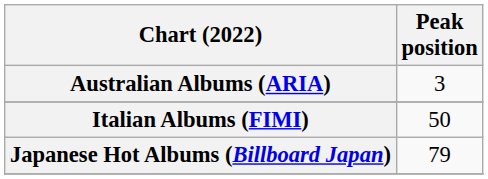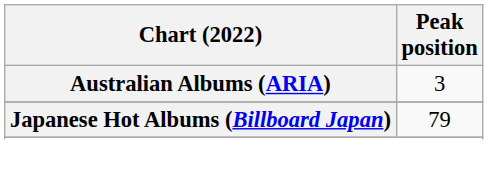 <table class="wikitable sortable plainrowheaders" style="text-align:center">
 <tr>
 <th scope="col">Chart (2022)</th>
 <th scope="col">Peak<br>position</th>
 </tr>
 <tr>
 <th scope="row">Australian Albums (<a href='#'>ARIA</a>)</th>
 <td>3</td>
 </tr>
 <tr>
 </tr>
 <tr>
 </tr>
 <tr>
 </tr>
 <tr>
 </tr>
 <tr>
 </tr>
 <tr>
 </tr>
 <tr>
-</tr>
-<tr>
-<th scope="row">Italian Albums (<a href='#'>FIMI</a>)</th>
-<td>50</td>
 </tr>
 <tr>
 <th scope="row">Japanese Hot Albums (<em><a href='#'>Billboard Japan</a></em>)</th>
 <td>79</td>
 </tr>
 <tr>
 </tr>
 <tr>
 </tr>
 <tr>
 </tr>
 <tr>
 </tr>
 <tr>
 </tr>
 <tr>
 </tr>
 <tr>
 </tr>
 <tr>
 </tr>
 <tr>
 </tr>
 <tr>
 </tr>
 <tr>
 </tr>
 </table>
